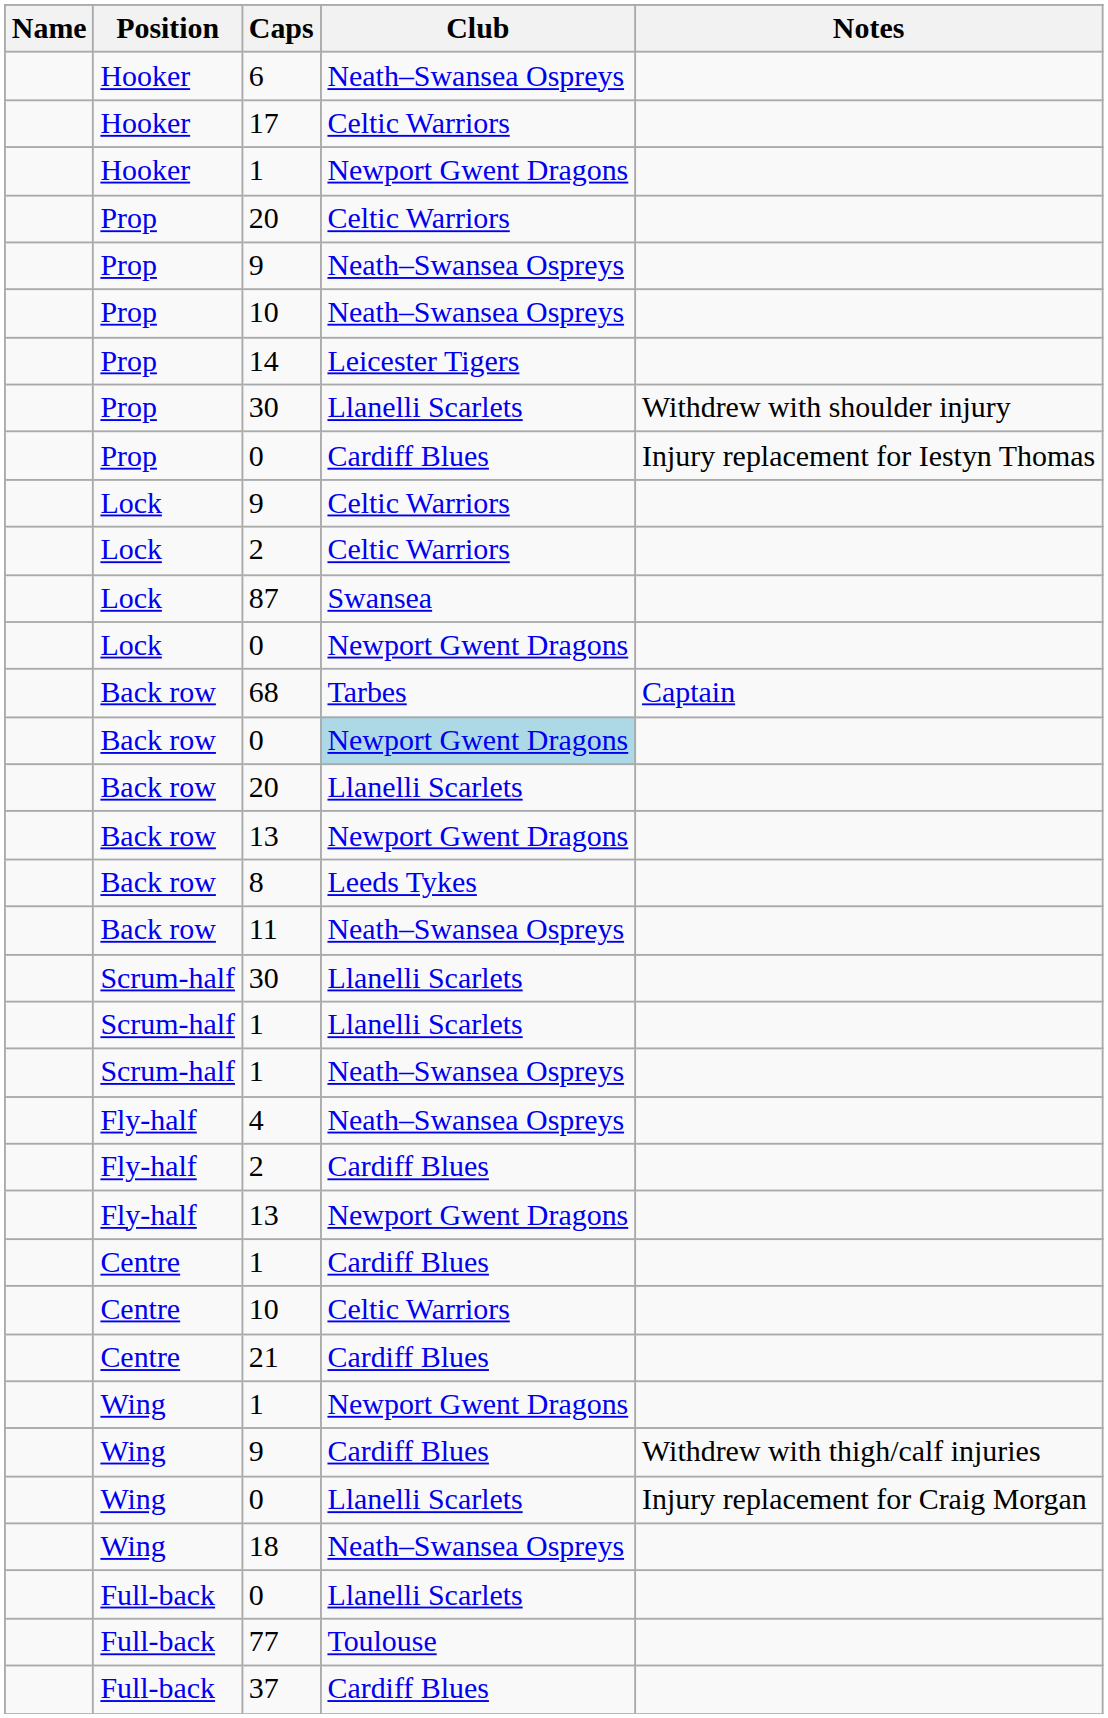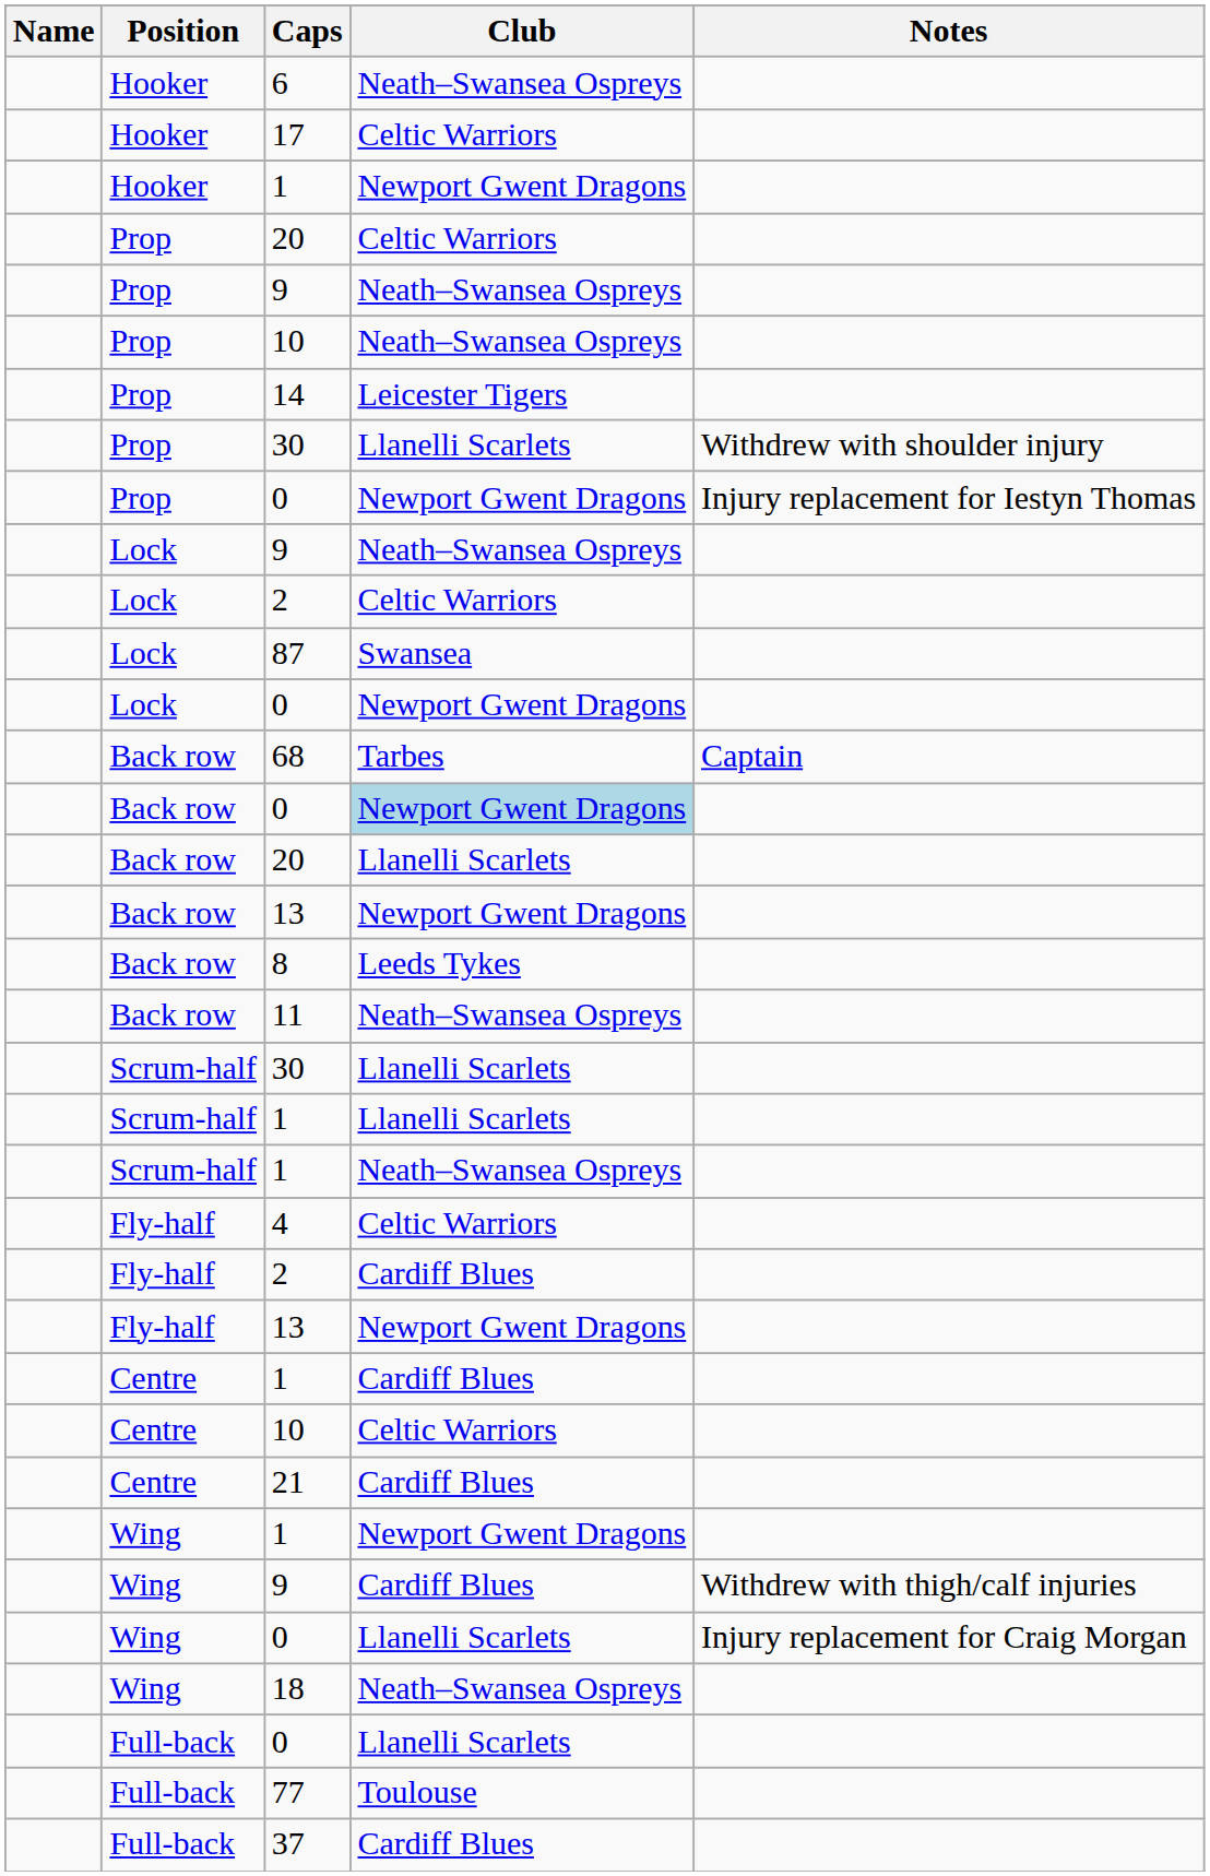 <table class="wikitable sortable">
 <tr>
 <th>Name</th>
 <th>Position</th>
 <th>Caps</th>
 <th>Club</th>
 <th class="unsortable">Notes</th>
 </tr>
 <tr>
 <td></td>
 <td><a href='#'>Hooker</a></td>
 <td>6</td>
 <td><a href='#'>Neath–Swansea Ospreys</a></td>
 <td></td>
 </tr>
 <tr>
 <td></td>
 <td><a href='#'>Hooker</a></td>
 <td>17</td>
 <td><a href='#'>Celtic Warriors</a></td>
 <td></td>
 </tr>
 <tr>
 <td></td>
 <td><a href='#'>Hooker</a></td>
 <td>1</td>
 <td><a href='#'>Newport Gwent Dragons</a></td>
 <td></td>
 </tr>
 <tr>
 <td></td>
 <td><a href='#'>Prop</a></td>
 <td>20</td>
 <td><a href='#'>Celtic Warriors</a></td>
 <td></td>
 </tr>
 <tr>
 <td></td>
 <td><a href='#'>Prop</a></td>
 <td>9</td>
 <td><a href='#'>Neath–Swansea Ospreys</a></td>
 <td></td>
 </tr>
 <tr>
 <td></td>
 <td><a href='#'>Prop</a></td>
 <td>10</td>
 <td><a href='#'>Neath–Swansea Ospreys</a></td>
 <td></td>
 </tr>
 <tr>
 <td></td>
 <td><a href='#'>Prop</a></td>
 <td>14</td>
 <td><a href='#'>Leicester Tigers</a></td>
 <td></td>
 </tr>
 <tr>
 <td></td>
 <td><a href='#'>Prop</a></td>
 <td>30</td>
 <td><a href='#'>Llanelli Scarlets</a></td>
 <td>Withdrew with shoulder injury</td>
 </tr>
 <tr>
 <td></td>
 <td><a href='#'>Prop</a></td>
 <td>0</td>
-<td><a href='#'>Cardiff Blues</a></td>
+<td><a href='#'>Newport Gwent Dragons</a></td>
 <td>Injury replacement for Iestyn Thomas</td>
 </tr>
 <tr>
 <td></td>
 <td><a href='#'>Lock</a></td>
 <td>9</td>
-<td><a href='#'>Celtic Warriors</a></td>
+<td><a href='#'>Neath–Swansea Ospreys</a></td>
 <td></td>
 </tr>
 <tr>
 <td></td>
 <td><a href='#'>Lock</a></td>
 <td>2</td>
 <td><a href='#'>Celtic Warriors</a></td>
 <td></td>
 </tr>
 <tr>
 <td></td>
 <td><a href='#'>Lock</a></td>
 <td>87</td>
 <td><a href='#'>Swansea</a></td>
 <td></td>
 </tr>
 <tr>
 <td></td>
 <td><a href='#'>Lock</a></td>
 <td>0</td>
 <td><a href='#'>Newport Gwent Dragons</a></td>
 <td></td>
 </tr>
 <tr>
 <td></td>
 <td><a href='#'>Back row</a></td>
 <td>68</td>
 <td><a href='#'>Tarbes</a></td>
 <td><a href='#'>Captain</a></td>
 </tr>
 <tr>
 <td></td>
 <td><a href='#'>Back row</a></td>
 <td>0</td>
 <td style="background: lightblue;"><a href='#'>Newport Gwent Dragons</a></td>
 <td></td>
 </tr>
 <tr>
 <td></td>
 <td><a href='#'>Back row</a></td>
 <td>20</td>
 <td><a href='#'>Llanelli Scarlets</a></td>
 <td></td>
 </tr>
 <tr>
 <td></td>
 <td><a href='#'>Back row</a></td>
 <td>13</td>
 <td><a href='#'>Newport Gwent Dragons</a></td>
 <td></td>
 </tr>
 <tr>
 <td></td>
 <td><a href='#'>Back row</a></td>
 <td>8</td>
 <td><a href='#'>Leeds Tykes</a></td>
 <td></td>
 </tr>
 <tr>
 <td></td>
 <td><a href='#'>Back row</a></td>
 <td>11</td>
 <td><a href='#'>Neath–Swansea Ospreys</a></td>
 <td></td>
 </tr>
 <tr>
 <td></td>
 <td><a href='#'>Scrum-half</a></td>
 <td>30</td>
 <td><a href='#'>Llanelli Scarlets</a></td>
 <td></td>
 </tr>
 <tr>
 <td></td>
 <td><a href='#'>Scrum-half</a></td>
 <td>1</td>
 <td><a href='#'>Llanelli Scarlets</a></td>
 <td></td>
 </tr>
 <tr>
 <td></td>
 <td><a href='#'>Scrum-half</a></td>
 <td>1</td>
 <td><a href='#'>Neath–Swansea Ospreys</a></td>
 <td></td>
 </tr>
 <tr>
 <td></td>
 <td><a href='#'>Fly-half</a></td>
 <td>4</td>
-<td><a href='#'>Neath–Swansea Ospreys</a></td>
+<td><a href='#'>Celtic Warriors</a></td>
 <td></td>
 </tr>
 <tr>
 <td></td>
 <td><a href='#'>Fly-half</a></td>
 <td>2</td>
 <td><a href='#'>Cardiff Blues</a></td>
 <td></td>
 </tr>
 <tr>
 <td></td>
 <td><a href='#'>Fly-half</a></td>
 <td>13</td>
 <td><a href='#'>Newport Gwent Dragons</a></td>
 <td></td>
 </tr>
 <tr>
 <td></td>
 <td><a href='#'>Centre</a></td>
 <td>1</td>
 <td><a href='#'>Cardiff Blues</a></td>
 <td></td>
 </tr>
 <tr>
 <td></td>
 <td><a href='#'>Centre</a></td>
 <td>10</td>
 <td><a href='#'>Celtic Warriors</a></td>
 <td></td>
 </tr>
 <tr>
 <td></td>
 <td><a href='#'>Centre</a></td>
 <td>21</td>
 <td><a href='#'>Cardiff Blues</a></td>
 <td></td>
 </tr>
 <tr>
 <td></td>
 <td><a href='#'>Wing</a></td>
 <td>1</td>
 <td><a href='#'>Newport Gwent Dragons</a></td>
 <td></td>
 </tr>
 <tr>
 <td></td>
 <td><a href='#'>Wing</a></td>
 <td>9</td>
 <td><a href='#'>Cardiff Blues</a></td>
 <td>Withdrew with thigh/calf injuries</td>
 </tr>
 <tr>
 <td></td>
 <td><a href='#'>Wing</a></td>
 <td>0</td>
 <td><a href='#'>Llanelli Scarlets</a></td>
 <td>Injury replacement for Craig Morgan</td>
 </tr>
 <tr>
 <td></td>
 <td><a href='#'>Wing</a></td>
 <td>18</td>
 <td><a href='#'>Neath–Swansea Ospreys</a></td>
 <td></td>
 </tr>
 <tr>
 <td></td>
 <td><a href='#'>Full-back</a></td>
 <td>0</td>
 <td><a href='#'>Llanelli Scarlets</a></td>
 <td></td>
 </tr>
 <tr>
 <td></td>
 <td><a href='#'>Full-back</a></td>
 <td>77</td>
 <td><a href='#'>Toulouse</a></td>
 <td></td>
 </tr>
 <tr>
 <td></td>
 <td><a href='#'>Full-back</a></td>
 <td>37</td>
 <td><a href='#'>Cardiff Blues</a></td>
 <td></td>
 </tr>
 </table>
